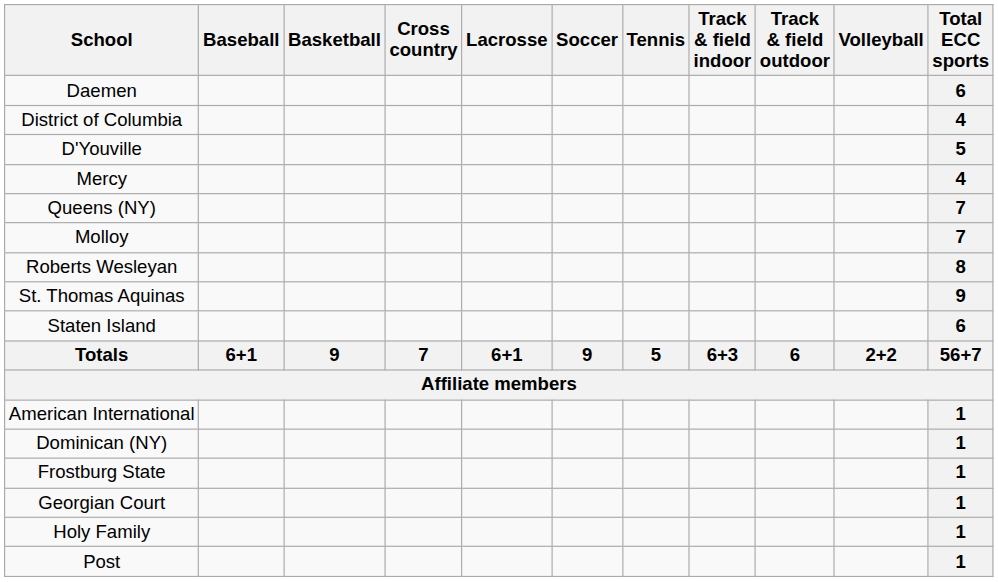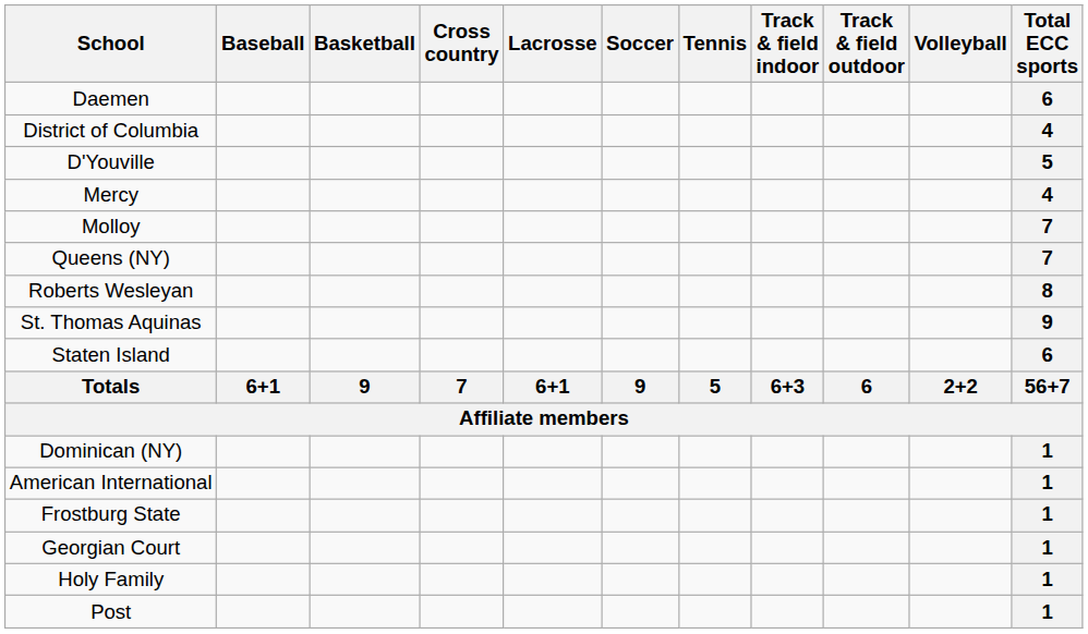 <table class="wikitable" style="text-align:center">
 <tr>
 <th>School</th>
 <th>Baseball</th>
 <th>Basketball</th>
 <th>Cross<br>country</th>
 <th>Lacrosse</th>
 <th>Soccer</th>
 <th>Tennis</th>
 <th>Track<br>& field<br>indoor</th>
 <th>Track<br>& field<br>outdoor</th>
 <th>Volleyball</th>
 <th>Total<br>ECC<br>sports</th>
 </tr>
 <tr>
 <td>Daemen</td>
 <td></td>
 <td></td>
 <td></td>
 <td></td>
 <td></td>
 <td></td>
 <td></td>
 <td></td>
 <td></td>
 <th>6</th>
 </tr>
 <tr>
 <td>District of Columbia</td>
 <td></td>
 <td></td>
 <td></td>
 <td></td>
 <td></td>
 <td></td>
 <td></td>
 <td></td>
 <td></td>
 <th>4</th>
 </tr>
 <tr>
 <td>D'Youville</td>
 <td></td>
 <td></td>
 <td></td>
 <td></td>
 <td></td>
 <td></td>
 <td></td>
 <td></td>
 <td></td>
 <th>5</th>
 </tr>
 <tr>
 <td>Mercy</td>
 <td></td>
 <td></td>
 <td></td>
 <td></td>
 <td></td>
 <td></td>
 <td></td>
 <td></td>
 <td></td>
 <th>4</th>
 </tr>
 <tr>
-<td>Queens (NY)</td>
+<td>Molloy</td>
 <td></td>
 <td></td>
 <td></td>
 <td></td>
 <td></td>
 <td></td>
 <td></td>
 <td></td>
 <td></td>
 <th>7</th>
 </tr>
 <tr>
-<td>Molloy</td>
+<td>Queens (NY)</td>
 <td></td>
 <td></td>
 <td></td>
 <td></td>
 <td></td>
 <td></td>
 <td></td>
 <td></td>
 <td></td>
 <th>7</th>
 </tr>
 <tr>
 <td>Roberts Wesleyan</td>
 <td></td>
 <td></td>
 <td></td>
 <td></td>
 <td></td>
 <td></td>
 <td></td>
 <td></td>
 <td></td>
 <th>8</th>
 </tr>
 <tr>
 <td>St. Thomas Aquinas</td>
 <td></td>
 <td></td>
 <td></td>
 <td></td>
 <td></td>
 <td></td>
 <td></td>
 <td></td>
 <td></td>
 <th>9</th>
 </tr>
 <tr>
 <td>Staten Island</td>
 <td></td>
 <td></td>
 <td></td>
 <td></td>
 <td></td>
 <td></td>
 <td></td>
 <td></td>
 <td></td>
 <th>6</th>
 </tr>
 <tr>
 <th>Totals</th>
 <th>6+1</th>
 <th>9</th>
 <th>7</th>
 <th>6+1</th>
 <th>9</th>
 <th>5</th>
 <th>6+3</th>
 <th>6</th>
 <th>2+2</th>
 <th>56+7</th>
 </tr>
 <tr>
 <th colspan=11>Affiliate members</th>
 </tr>
 <tr>
-<td>American International</td>
+<td>Dominican (NY)</td>
 <td></td>
 <td></td>
 <td></td>
 <td></td>
 <td></td>
 <td></td>
 <td></td>
 <td></td>
 <td></td>
 <th>1</th>
 </tr>
 <tr>
-<td>Dominican (NY)</td>
+<td>American International</td>
 <td></td>
 <td></td>
 <td></td>
 <td></td>
 <td></td>
 <td></td>
 <td></td>
 <td></td>
 <td></td>
 <th>1</th>
 </tr>
 <tr>
 <td>Frostburg State</td>
 <td></td>
 <td></td>
 <td></td>
 <td></td>
 <td></td>
 <td></td>
 <td></td>
 <td></td>
 <td></td>
 <th>1</th>
 </tr>
 <tr>
 <td>Georgian Court</td>
 <td></td>
 <td></td>
 <td></td>
 <td></td>
 <td></td>
 <td></td>
 <td></td>
 <td></td>
 <td></td>
 <th>1</th>
 </tr>
 <tr>
 <td>Holy Family</td>
 <td></td>
 <td></td>
 <td></td>
 <td></td>
 <td></td>
 <td></td>
 <td></td>
 <td></td>
 <td></td>
 <th>1</th>
 </tr>
 <tr>
 <td>Post</td>
 <td></td>
 <td></td>
 <td></td>
 <td></td>
 <td></td>
 <td></td>
 <td></td>
 <td></td>
 <td></td>
 <th>1<br></th>
 </tr>
 </table>
